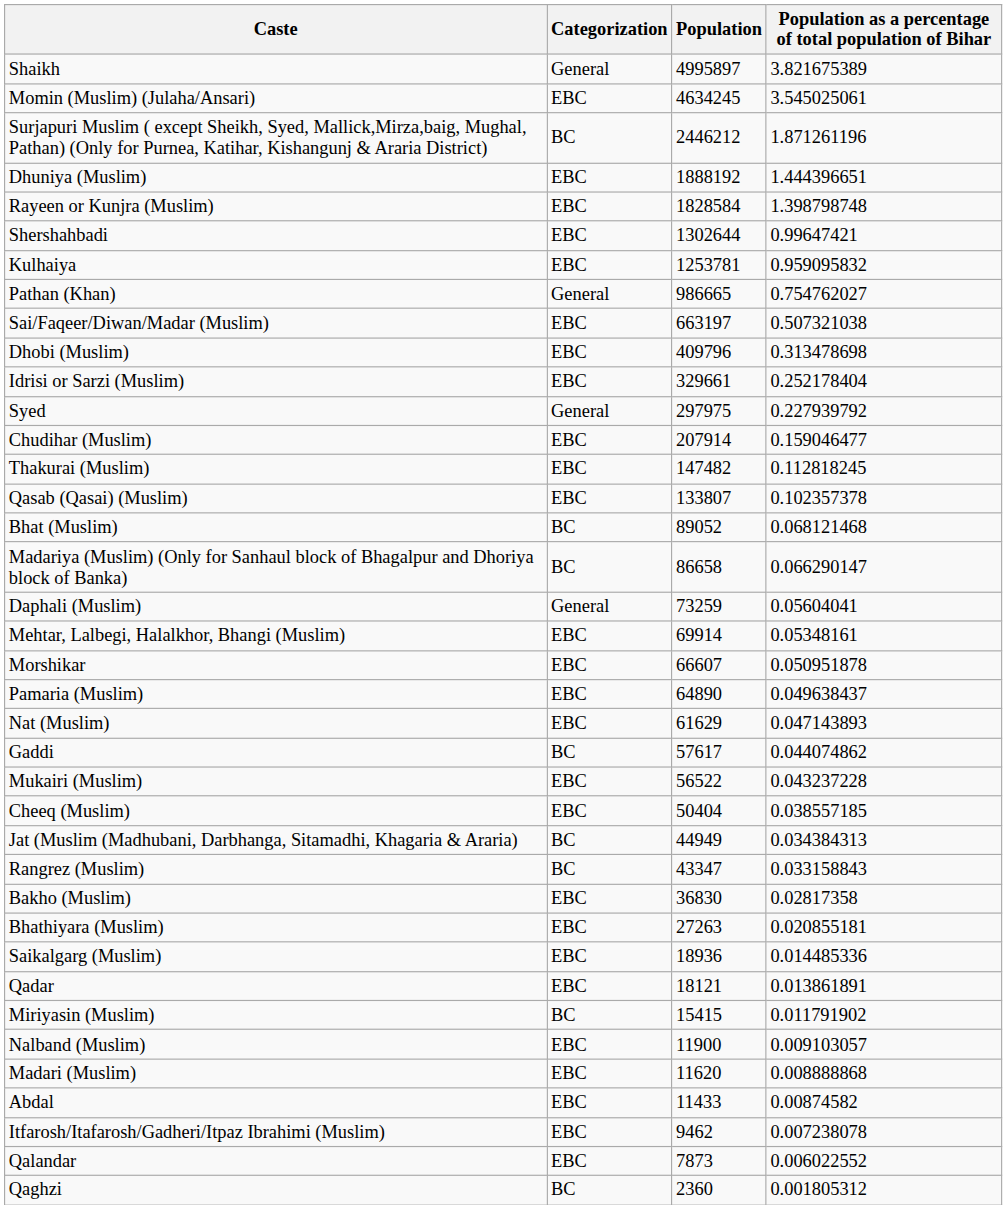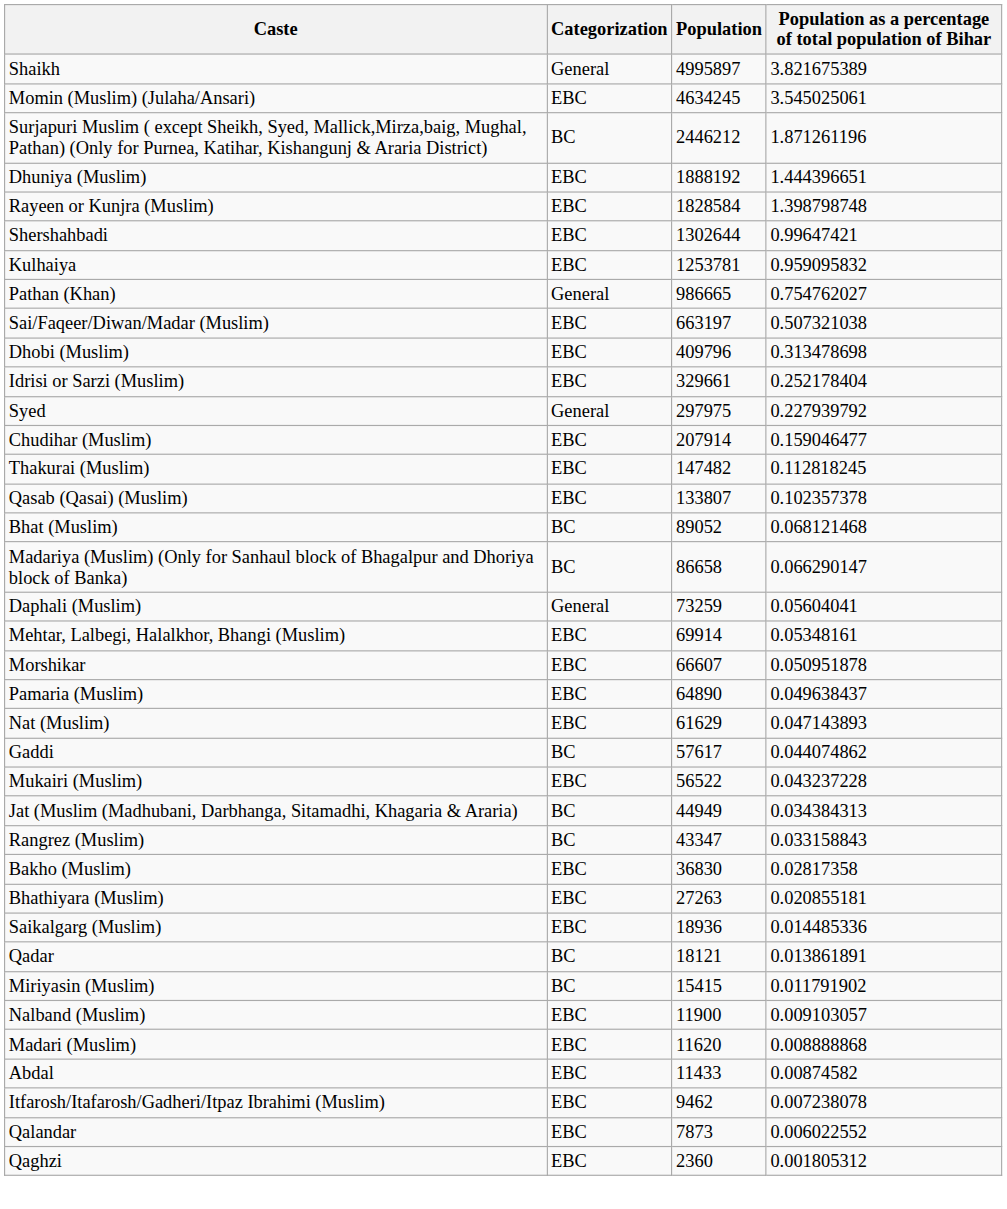 <table class="wikitable sortable">
 <tr>
 <th>Caste</th>
 <th>Categorization</th>
 <th>Population</th>
 <th>Population as a percentage of total population of Bihar</th>
 </tr>
 <tr>
 <td>Shaikh</td>
 <td>General</td>
 <td>4995897</td>
 <td>3.821675389</td>
 </tr>
 <tr>
 <td>Momin (Muslim) (Julaha/Ansari)</td>
 <td>EBC</td>
 <td>4634245</td>
 <td>3.545025061</td>
 </tr>
 <tr>
 <td>Surjapuri  Muslim ( except Sheikh, Syed, Mallick,Mirza,baig, Mughal, Pathan) (Only for Purnea,  Katihar, Kishangunj & Araria District)</td>
 <td>BC</td>
 <td>2446212</td>
 <td>1.871261196</td>
 </tr>
 <tr>
 <td>Dhuniya (Muslim)</td>
 <td>EBC</td>
 <td>1888192</td>
 <td>1.444396651</td>
 </tr>
 <tr>
 <td>Rayeen or Kunjra (Muslim)</td>
 <td>EBC</td>
 <td>1828584</td>
 <td>1.398798748</td>
 </tr>
 <tr>
 <td>Shershahbadi</td>
 <td>EBC</td>
 <td>1302644</td>
 <td>0.99647421</td>
 </tr>
 <tr>
 <td>Kulhaiya</td>
 <td>EBC</td>
 <td>1253781</td>
 <td>0.959095832</td>
 </tr>
 <tr>
 <td>Pathan (Khan)</td>
 <td>General</td>
 <td>986665</td>
 <td>0.754762027</td>
 </tr>
 <tr>
 <td>Sai/Faqeer/Diwan/Madar (Muslim)</td>
 <td>EBC</td>
 <td>663197</td>
 <td>0.507321038</td>
 </tr>
 <tr>
 <td>Dhobi (Muslim)</td>
 <td>EBC</td>
 <td>409796</td>
 <td>0.313478698</td>
 </tr>
 <tr>
 <td>Idrisi or Sarzi (Muslim)</td>
 <td>EBC</td>
 <td>329661</td>
 <td>0.252178404</td>
 </tr>
 <tr>
 <td>Syed</td>
 <td>General</td>
 <td>297975</td>
 <td>0.227939792</td>
 </tr>
 <tr>
 <td>Chudihar (Muslim)</td>
 <td>EBC</td>
 <td>207914</td>
 <td>0.159046477</td>
 </tr>
 <tr>
 <td>Thakurai (Muslim)</td>
 <td>EBC</td>
 <td>147482</td>
 <td>0.112818245</td>
 </tr>
 <tr>
 <td>Qasab (Qasai) (Muslim)</td>
 <td>EBC</td>
 <td>133807</td>
 <td>0.102357378</td>
 </tr>
 <tr>
 <td>Bhat (Muslim)</td>
 <td>BC</td>
 <td>89052</td>
 <td>0.068121468</td>
 </tr>
 <tr>
 <td>Madariya (Muslim) (Only for Sanhaul block  of Bhagalpur and Dhoriya block of Banka)</td>
 <td>BC</td>
 <td>86658</td>
 <td>0.066290147</td>
 </tr>
 <tr>
 <td>Daphali (Muslim)</td>
 <td>General</td>
 <td>73259</td>
 <td>0.05604041</td>
 </tr>
 <tr>
 <td>Mehtar, Lalbegi, Halalkhor, Bhangi  (Muslim)</td>
 <td>EBC</td>
 <td>69914</td>
 <td>0.05348161</td>
 </tr>
 <tr>
 <td>Morshikar</td>
 <td>EBC</td>
 <td>66607</td>
 <td>0.050951878</td>
 </tr>
 <tr>
 <td>Pamaria (Muslim)</td>
 <td>EBC</td>
 <td>64890</td>
 <td>0.049638437</td>
 </tr>
 <tr>
 <td>Nat (Muslim)</td>
 <td>EBC</td>
 <td>61629</td>
 <td>0.047143893</td>
 </tr>
 <tr>
 <td>Gaddi</td>
 <td>BC</td>
 <td>57617</td>
 <td>0.044074862</td>
 </tr>
 <tr>
 <td>Mukairi (Muslim)</td>
 <td>EBC</td>
 <td>56522</td>
 <td>0.043237228</td>
 </tr>
 <tr>
-<td>Cheeq (Muslim)</td>
-<td>EBC</td>
-<td>50404</td>
-<td>0.038557185</td>
-</tr>
-<tr>
 <td>Jat (Muslim (Madhubani, Darbhanga,  Sitamadhi, Khagaria & Araria)</td>
 <td>BC</td>
 <td>44949</td>
 <td>0.034384313</td>
 </tr>
 <tr>
 <td>Rangrez (Muslim)</td>
 <td>BC</td>
 <td>43347</td>
 <td>0.033158843</td>
 </tr>
 <tr>
 <td>Bakho (Muslim)</td>
 <td>EBC</td>
 <td>36830</td>
 <td>0.02817358</td>
 </tr>
 <tr>
 <td>Bhathiyara (Muslim)</td>
 <td>EBC</td>
 <td>27263</td>
 <td>0.020855181</td>
 </tr>
 <tr>
 <td>Saikalgarg (Muslim)</td>
 <td>EBC</td>
 <td>18936</td>
 <td>0.014485336</td>
 </tr>
 <tr>
 <td>Qadar</td>
-<td>EBC</td>
+<td>BC</td>
 <td>18121</td>
 <td>0.013861891</td>
 </tr>
 <tr>
 <td>Miriyasin (Muslim)</td>
 <td>BC</td>
 <td>15415</td>
 <td>0.011791902</td>
 </tr>
 <tr>
 <td>Nalband (Muslim)</td>
 <td>EBC</td>
 <td>11900</td>
 <td>0.009103057</td>
 </tr>
 <tr>
 <td>Madari (Muslim)</td>
 <td>EBC</td>
 <td>11620</td>
 <td>0.008888868</td>
 </tr>
 <tr>
 <td>Abdal</td>
 <td>EBC</td>
 <td>11433</td>
 <td>0.00874582</td>
 </tr>
 <tr>
 <td>Itfarosh/Itafarosh/Gadheri/Itpaz Ibrahimi  (Muslim)</td>
 <td>EBC</td>
 <td>9462</td>
 <td>0.007238078</td>
 </tr>
 <tr>
 <td>Qalandar</td>
 <td>EBC</td>
 <td>7873</td>
 <td>0.006022552</td>
 </tr>
 <tr>
 <td>Qaghzi</td>
-<td>BC</td>
+<td>EBC</td>
 <td>2360</td>
 <td>0.001805312</td>
 </tr>
 </table>
